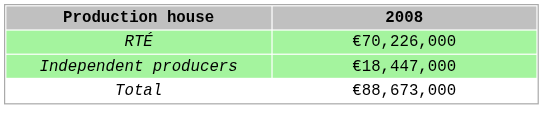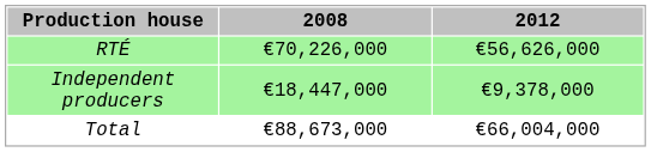 <table border="0" cellpadding="2" cellspacing="1" style="width:50%; border:1px solid #aaa;">
 <tr>
 <th style="width:33%; background:silver;">Production house</th>
 <th style="width:33%; background:silver;">2008</th>
+<th style="width:33%; background:silver;">2012</th>
 </tr>
 <tr style="text-align:center; background:#a4f49e;">
 <td><em>RTÉ</em></td>
 <td>€70,226,000</td>
+<td>€56,626,000</td>
 </tr>
 <tr style="text-align:center; background:#a4f49e;">
 <td><em>Independent producers</em></td>
 <td>€18,447,000</td>
+<td>€9,378,000</td>
 </tr>
 <tr align=center>
 <td><em>Total</em></td>
 <td>€88,673,000</td>
+<td>€66,004,000</td>
 </tr>
 </table>
